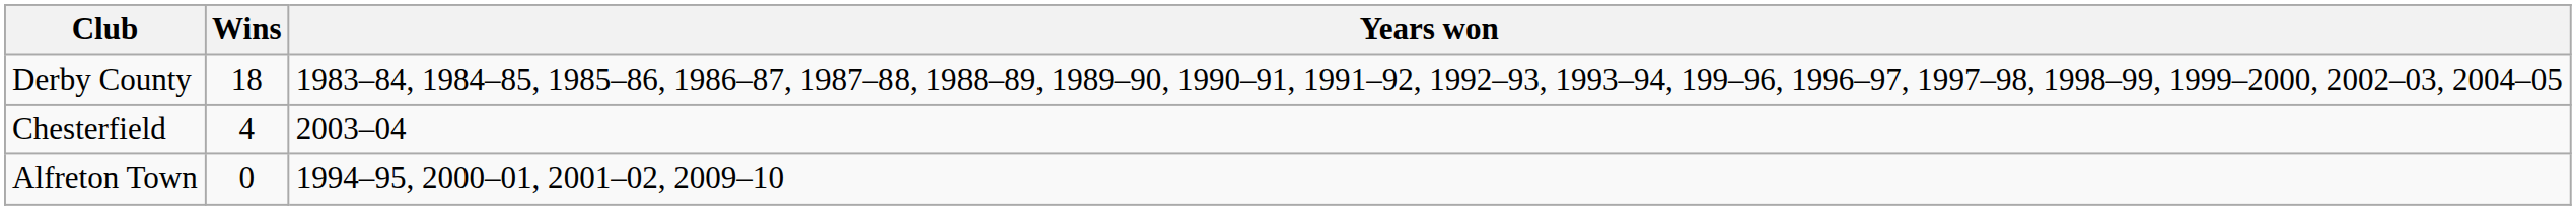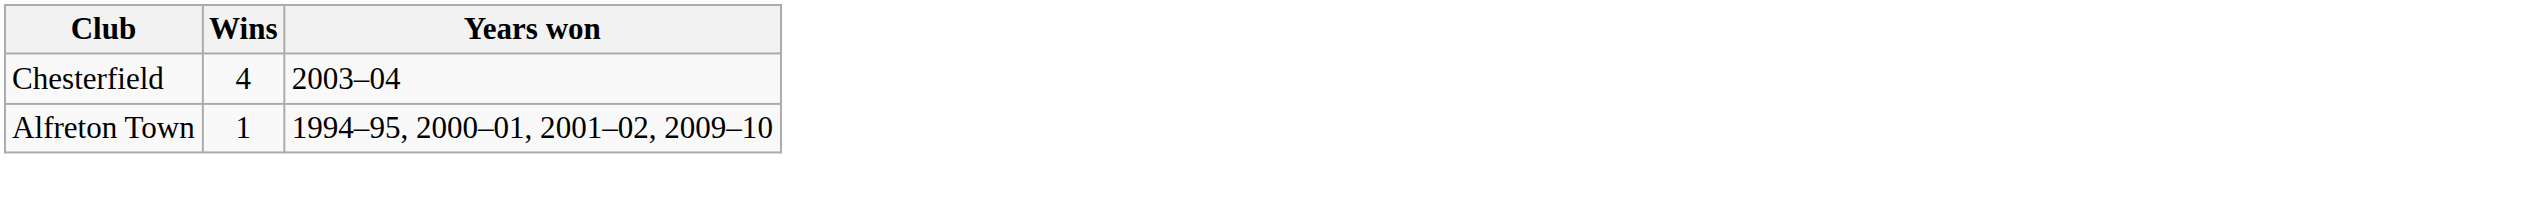 <table class="wikitable">
 <tr>
 <th>Club</th>
 <th>Wins</th>
 <th>Years won</th>
-</tr>
-<tr>
-<td>Derby County</td>
-<td align="center">18</td>
-<td>1983–84, 1984–85, 1985–86, 1986–87, 1987–88, 1988–89, 1989–90, 1990–91, 1991–92, 1992–93, 1993–94, 199–96, 1996–97, 1997–98, 1998–99, 1999–2000, 2002–03, 2004–05</td>
 </tr>
 <tr>
 <td>Chesterfield</td>
 <td align="center">4</td>
 <td>2003–04</td>
 </tr>
 <tr>
 <td>Alfreton Town</td>
-<td align="center">0</td>
+<td align="center">1</td>
 <td>1994–95, 2000–01, 2001–02, 2009–10</td>
 </tr>
 </table>
